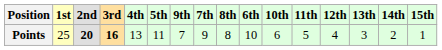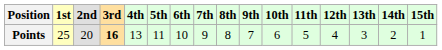 <table class="wikitable" style="font-size: 85%;">
 <tr>
 <th>Position</th>
 <td align="center" style="background-color:#ffffbf"><strong>1st</strong></td>
 <td align="center" style="background-color:#dfdfdf"><strong>2nd</strong></td>
 <td align="center" style="background-color:#ffdf9f"><strong>3rd</strong></td>
 <td align="center" style="background-color:#dfffdf"><strong>4th</strong></td>
 <td align="center" style="background-color:#dfffdf"><strong>5th</strong></td>
-<td align="center" style="background-color:#dfffdf"><strong>9th</strong></td>
+<td align="center" style="background-color:#dfffdf"><strong>6th</strong></td>
 <td align="center" style="background-color:#dfffdf"><strong>7th</strong></td>
 <td align="center" style="background-color:#dfffdf"><strong>8th</strong></td>
-<td align="center" style="background-color:#dfffdf"><strong>6th</strong></td>
+<td align="center" style="background-color:#dfffdf"><strong>9th</strong></td>
 <td align="center" style="background-color:#dfffdf"><strong>10th</strong></td>
 <td align="center" style="background-color:#dfffdf"><strong>11th</strong></td>
 <td align="center" style="background-color:#dfffdf"><strong>12th</strong></td>
 <td align="center" style="background-color:#dfffdf"><strong>13th</strong></td>
 <td align="center" style="background-color:#dfffdf"><strong>14th</strong></td>
 <td align="center" style="background-color:#dfffdf"><strong>15th</strong></td>
 </tr>
 <tr>
 <th>Points</th>
 <td align="center" style="background:#ffffbf;">25</td>
-<td align="center" style="background:#dfdfdf;"><strong>20</strong></td>
+<td align="center" style="background:#dfdfdf;">20</td>
 <td align="center" style="background:#ffdf9f"><strong>16</strong></td>
 <td align="center" style="background:#dfffdf;">13</td>
 <td align="center" style="background:#dfffdf;">11</td>
-<td align="center" style="background:#dfffdf;">7</td>
+<td align="center" style="background:#dfffdf;">10</td>
 <td align="center" style="background:#dfffdf;">9</td>
 <td align="center" style="background:#dfffdf;">8</td>
-<td align="center" style="background:#dfffdf;">10</td>
+<td align="center" style="background:#dfffdf;">7</td>
 <td align="center" style="background:#dfffdf;">6</td>
 <td align="center" style="background:#dfffdf;">5</td>
 <td align="center" style="background:#dfffdf;">4</td>
 <td align="center" style="background:#dfffdf;">3</td>
 <td align="center" style="background:#dfffdf;">2</td>
 <td align="center" style="background:#dfffdf;">1</td>
 </tr>
 </table>
